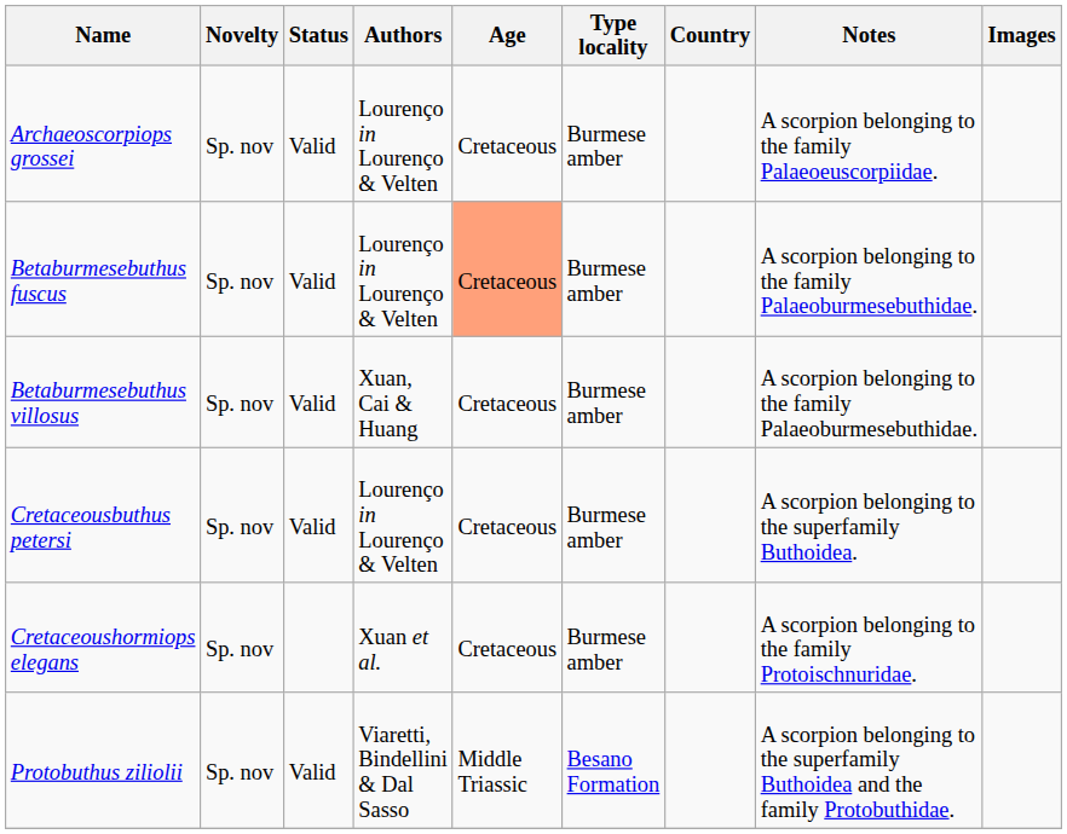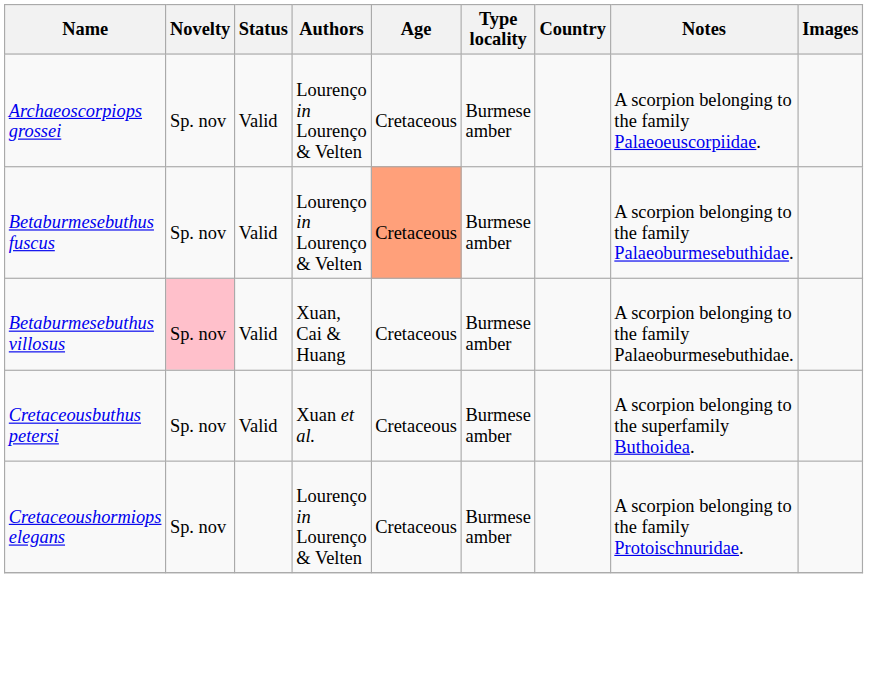 <table class="wikitable sortable" align="center" width="75%">
 <tr>
 <th>Name</th>
 <th>Novelty</th>
 <th>Status</th>
 <th>Authors</th>
 <th>Age</th>
 <th>Type locality</th>
 <th>Country</th>
 <th>Notes</th>
 <th>Images</th>
 </tr>
 <tr>
 <td><br><em><a href='#'>Archaeoscorpiops grossei</a></em></td>
 <td><br>Sp. nov</td>
 <td><br>Valid</td>
 <td><br>Lourenço <em>in</em> Lourenço & Velten</td>
 <td><br>Cretaceous</td>
 <td><br>Burmese amber</td>
 <td><br></td>
 <td><br>A scorpion belonging to the family <a href='#'>Palaeoeuscorpiidae</a>.</td>
 <td></td>
 </tr>
 <tr>
 <td><br><em><a href='#'>Betaburmesebuthus fuscus</a></em></td>
 <td><br>Sp. nov</td>
 <td><br>Valid</td>
 <td><br>Lourenço <em>in</em> Lourenço & Velten</td>
 <td style="background: lightsalmon;"><br>Cretaceous</td>
 <td><br>Burmese amber</td>
 <td><br></td>
 <td><br>A scorpion belonging to the family <a href='#'>Palaeoburmesebuthidae</a>.</td>
 <td></td>
 </tr>
 <tr>
 <td><br><em><a href='#'>Betaburmesebuthus villosus</a></em></td>
-<td><br>Sp. nov</td>
+<td style="background: pink;"><br>Sp. nov</td>
 <td><br>Valid</td>
 <td><br>Xuan, Cai & Huang</td>
 <td><br>Cretaceous</td>
 <td><br>Burmese amber</td>
 <td><br></td>
 <td><br>A scorpion belonging to the family Palaeoburmesebuthidae.</td>
 <td></td>
 </tr>
 <tr>
 <td><br><em><a href='#'>Cretaceousbuthus petersi</a></em></td>
 <td><br>Sp. nov</td>
 <td><br>Valid</td>
-<td><br>Lourenço <em>in</em> Lourenço & Velten</td>
+<td><br>Xuan <em>et al.</em></td>
 <td><br>Cretaceous</td>
 <td><br>Burmese amber</td>
 <td><br></td>
 <td><br>A scorpion belonging to the superfamily <a href='#'>Buthoidea</a>.</td>
 <td></td>
 </tr>
 <tr>
 <td><br><em><a href='#'>Cretaceoushormiops elegans</a></em></td>
 <td><br>Sp. nov</td>
 <td></td>
-<td><br>Xuan <em>et al.</em></td>
+<td><br>Lourenço <em>in</em> Lourenço & Velten</td>
 <td><br>Cretaceous</td>
 <td><br>Burmese amber</td>
 <td><br></td>
 <td><br>A scorpion belonging to the family <a href='#'>Protoischnuridae</a>.</td>
 <td></td>
 </tr>
 <tr>
-<td><br><em><a href='#'>Protobuthus ziliolii</a></em></td>
-<td><br>Sp. nov</td>
-<td><br>Valid</td>
-<td><br>Viaretti, Bindellini & Dal Sasso</td>
-<td><br>Middle Triassic</td>
-<td><br><a href='#'>Besano Formation</a></td>
-<td><br></td>
-<td><br>A scorpion belonging to the superfamily <a href='#'>Buthoidea</a> and the family <a href='#'>Protobuthidae</a>.</td>
-<td></td>
-</tr>
-<tr>
 </tr>
 </table>
